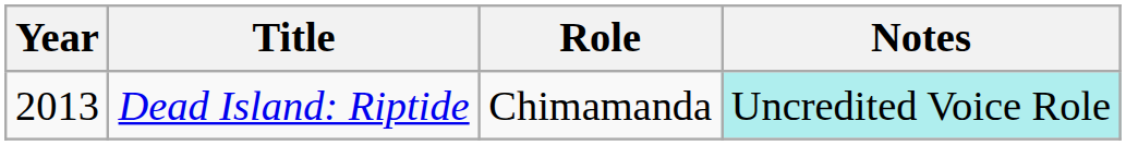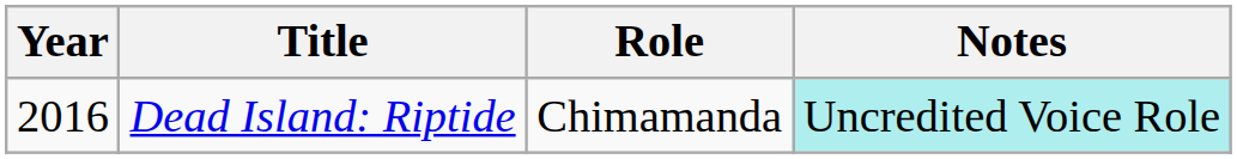 <table class="wikitable sortable">
 <tr>
 <th scope="col">Year</th>
 <th scope="col">Title</th>
 <th scope="col">Role</th>
 <th scope="col" class="unsortable">Notes</th>
 </tr>
 <tr>
-<td>2013</td>
+<td>2016</td>
 <td><em><a href='#'>Dead Island: Riptide</a></em></td>
 <td>Chimamanda</td>
 <td style="background: paleturquoise;">Uncredited Voice Role</td>
 </tr>
 </table>
